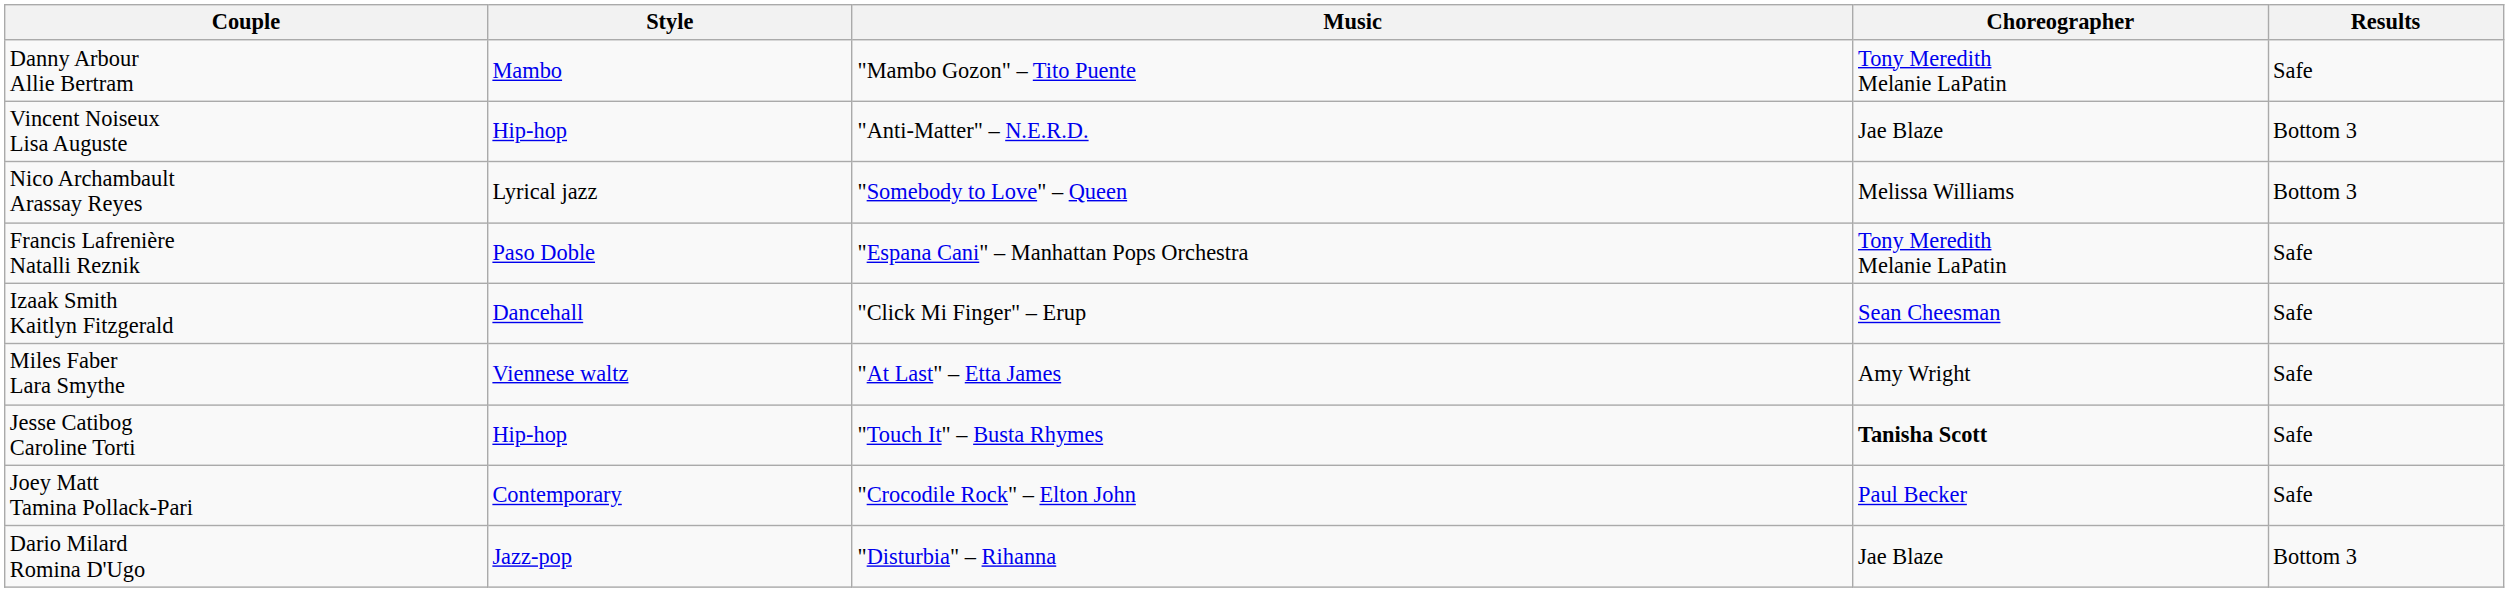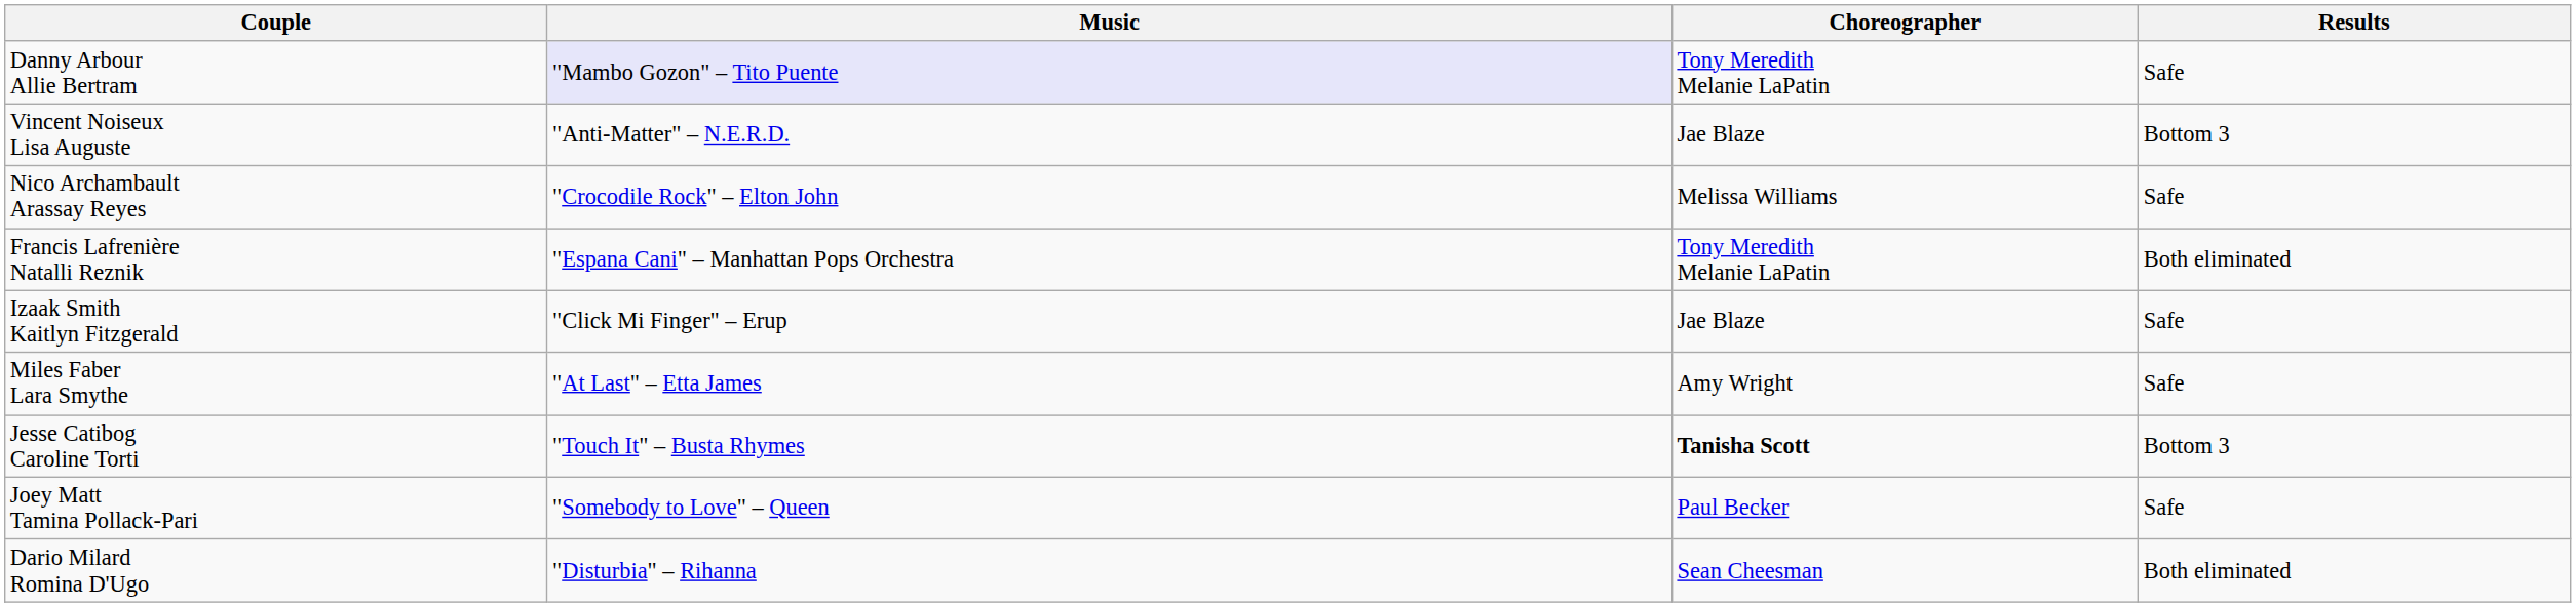 <table class="wikitable" width="90%">
 <tr>
 <th>Couple</th>
-<th>Style</th>
 <th>Music</th>
 <th>Choreographer</th>
 <th>Results</th>
 </tr>
 <tr>
 <td>Danny Arbour <br> Allie Bertram</td>
-<td><a href='#'>Mambo</a></td>
-<td>"Mambo Gozon" – <a href='#'>Tito Puente</a></td>
+<td style="background: lavender;">"Mambo Gozon" – <a href='#'>Tito Puente</a></td>
 <td><a href='#'>Tony Meredith</a><br>Melanie LaPatin</td>
 <td>Safe</td>
 </tr>
 <tr>
 <td>Vincent Noiseux <br> Lisa Auguste</td>
-<td><a href='#'>Hip-hop</a></td>
 <td>"Anti-Matter" – <a href='#'>N.E.R.D.</a></td>
 <td>Jae Blaze</td>
 <td>Bottom 3</td>
 </tr>
 <tr>
 <td>Nico Archambault <br> Arassay Reyes</td>
-<td>Lyrical jazz</td>
-<td>"<a href='#'>Somebody to Love</a>" – <a href='#'>Queen</a></td>
+<td>"<a href='#'>Crocodile Rock</a>" – <a href='#'>Elton John</a></td>
 <td>Melissa Williams</td>
-<td>Bottom 3</td>
+<td>Safe</td>
 </tr>
 <tr>
 <td>Francis Lafrenière <br> Natalli Reznik</td>
-<td><a href='#'>Paso Doble</a></td>
 <td>"<a href='#'>Espana Cani</a>" – Manhattan Pops Orchestra</td>
 <td><a href='#'>Tony Meredith</a><br>Melanie LaPatin</td>
-<td>Safe</td>
+<td>Both eliminated</td>
 </tr>
 <tr>
 <td>Izaak Smith <br> Kaitlyn Fitzgerald</td>
-<td><a href='#'>Dancehall</a></td>
 <td>"Click Mi Finger" – Erup</td>
-<td><a href='#'>Sean Cheesman</a></td>
+<td>Jae Blaze</td>
 <td>Safe</td>
 </tr>
 <tr>
 <td>Miles Faber <br> Lara Smythe</td>
-<td><a href='#'>Viennese waltz</a></td>
 <td>"<a href='#'>At Last</a>" – <a href='#'>Etta James</a></td>
 <td>Amy Wright</td>
 <td>Safe</td>
 </tr>
 <tr>
 <td>Jesse Catibog <br> Caroline Torti</td>
-<td><a href='#'>Hip-hop</a></td>
 <td>"<a href='#'>Touch It</a>" – <a href='#'>Busta Rhymes</a></td>
 <td><strong>Tanisha Scott</strong></td>
-<td>Safe</td>
+<td>Bottom 3</td>
 </tr>
 <tr>
 <td>Joey Matt <br> Tamina Pollack-Pari</td>
-<td><a href='#'>Contemporary</a></td>
-<td>"<a href='#'>Crocodile Rock</a>" – <a href='#'>Elton John</a></td>
+<td>"<a href='#'>Somebody to Love</a>" – <a href='#'>Queen</a></td>
 <td><a href='#'>Paul Becker</a></td>
 <td>Safe</td>
 </tr>
 <tr>
 <td>Dario Milard <br> Romina D'Ugo</td>
-<td><a href='#'>Jazz-pop</a></td>
 <td>"<a href='#'>Disturbia</a>" – <a href='#'>Rihanna</a></td>
-<td>Jae Blaze</td>
-<td>Bottom 3</td>
+<td><a href='#'>Sean Cheesman</a></td>
+<td>Both eliminated</td>
 </tr>
 </table>
